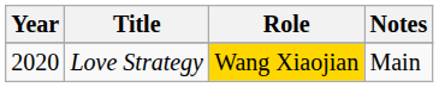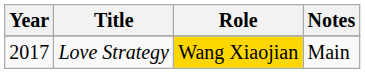 <table class="wikitable sortable">
 <tr>
 <th>Year</th>
 <th>Title</th>
 <th>Role</th>
 <th class="unsortable">Notes</th>
 </tr>
 <tr>
 </tr>
 <tr>
-<td>2020</td>
+<td>2017</td>
 <td><em>Love Strategy</em></td>
 <td style="background: gold;">Wang Xiaojian</td>
 <td>Main</td>
 </tr>
 </table>
